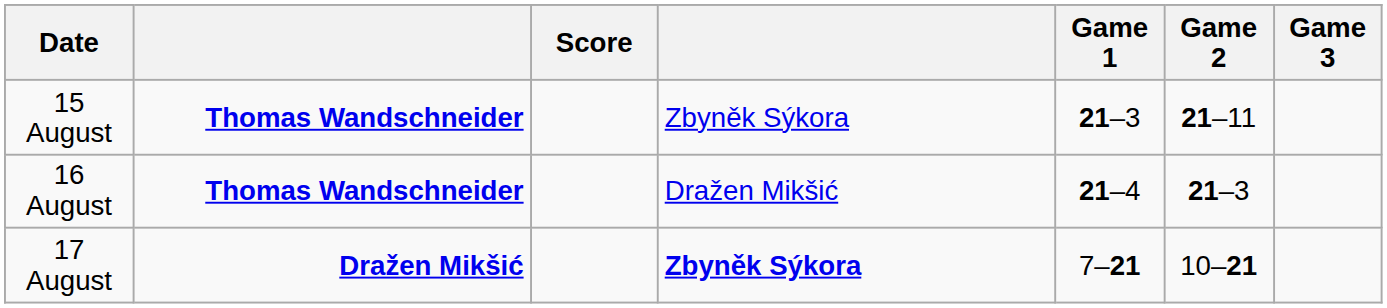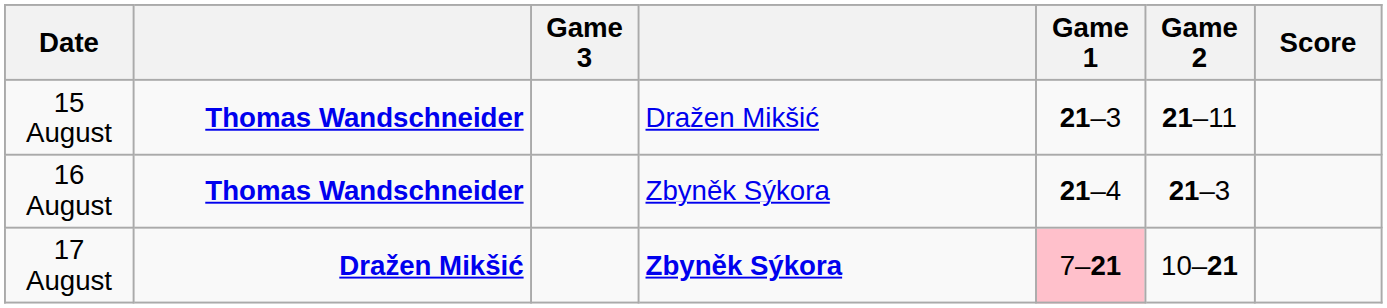 <table class="wikitable" style="text-align: center; font-size:90% ">
 <tr>
 <th width="60">Date</th>
 <th align="right" width="200"></th>
-<th width="60">Score</th>
+<th width="50">Game 3</th>
 <th align="left" width="200"></th>
 <th width="50">Game 1</th>
 <th width="50">Game 2</th>
-<th width="50">Game 3</th>
+<th width="60">Score</th>
 </tr>
 <tr>
 <td>15 August</td>
 <td align="right"><strong><a href='#'>Thomas Wandschneider</a> </strong></td>
-<td align="center"></td>
-<td align="left"> <a href='#'>Zbyněk Sýkora</a></td>
+<td></td>
+<td align="left"> <a href='#'>Dražen Mikšić</a></td>
 <td><strong>21</strong>–3</td>
 <td><strong>21</strong>–11</td>
-<td></td>
+<td align="center"></td>
 </tr>
 <tr>
 <td>16 August</td>
 <td align="right"><strong><a href='#'>Thomas Wandschneider</a> </strong></td>
-<td align="center"></td>
-<td align="left"> <a href='#'>Dražen Mikšić</a></td>
+<td></td>
+<td align="left"> <a href='#'>Zbyněk Sýkora</a></td>
 <td><strong>21</strong>–4</td>
 <td><strong>21</strong>–3</td>
-<td></td>
+<td align="center"></td>
 </tr>
 <tr>
 <td>17 August</td>
 <td align="right"><strong><a href='#'>Dražen Mikšić</a> </strong></td>
+<td></td>
+<td align="left"><strong> <a href='#'>Zbyněk Sýkora</a></strong></td>
+<td style="background: pink;">7–<strong>21</strong></td>
+<td>10–<strong>21</strong></td>
 <td align="center"></td>
-<td align="left"><strong> <a href='#'>Zbyněk Sýkora</a></strong></td>
-<td>7–<strong>21</strong></td>
-<td>10–<strong>21</strong></td>
-<td></td>
 </tr>
 </table>
